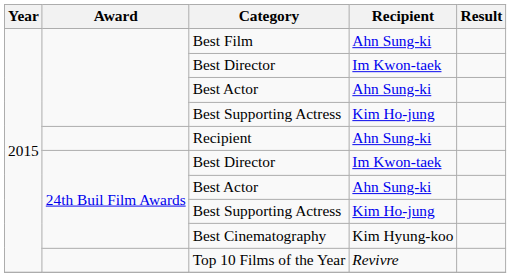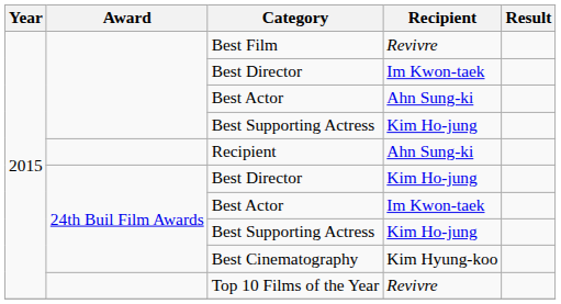 <table class="wikitable">
 <tr>
 <th>Year</th>
 <th>Award</th>
 <th>Category</th>
 <th>Recipient</th>
 <th>Result</th>
 </tr>
 <tr>
 <td rowspan=10>2015</td>
 <td rowspan=4></td>
 <td>Best Film</td>
-<td><a href='#'>Ahn Sung-ki</a></td>
+<td><em>Revivre</em></td>
 <td></td>
 </tr>
 <tr>
 <td>Best Director</td>
 <td><a href='#'>Im Kwon-taek</a></td>
 <td></td>
 </tr>
 <tr>
 <td>Best Actor</td>
 <td><a href='#'>Ahn Sung-ki</a></td>
 <td></td>
 </tr>
 <tr>
 <td>Best Supporting Actress</td>
 <td><a href='#'>Kim Ho-jung</a></td>
 <td></td>
 </tr>
 <tr>
 <td></td>
 <td>Recipient</td>
 <td><a href='#'>Ahn Sung-ki</a></td>
 <td></td>
 </tr>
 <tr>
 <td rowspan=4 style="text-align:center;"><a href='#'>24th Buil Film Awards</a></td>
 <td>Best Director</td>
-<td><a href='#'>Im Kwon-taek</a></td>
+<td><a href='#'>Kim Ho-jung</a></td>
 <td></td>
 </tr>
 <tr>
 <td>Best Actor</td>
-<td><a href='#'>Ahn Sung-ki</a></td>
+<td><a href='#'>Im Kwon-taek</a></td>
 <td></td>
 </tr>
 <tr>
 <td>Best Supporting Actress</td>
 <td><a href='#'>Kim Ho-jung</a></td>
 <td></td>
 </tr>
 <tr>
 <td>Best Cinematography</td>
 <td>Kim Hyung-koo</td>
 <td></td>
 </tr>
 <tr>
 <td></td>
 <td>Top 10 Films of the Year</td>
 <td><em>Revivre</em></td>
 <td></td>
 </tr>
 <tr>
 </tr>
 </table>
